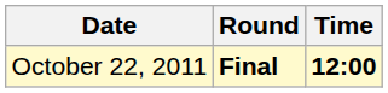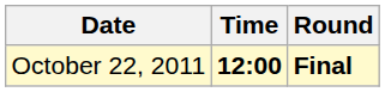 <table class="wikitable">
 <tr>
 <th>Date</th>
+<th>Time</th>
 <th>Round</th>
-<th>Time</th>
 </tr>
 <tr style=background:lemonchiffon>
 <td>October 22, 2011</td>
+<td><strong>12:00</strong></td>
 <td><strong>Final</strong></td>
-<td><strong>12:00</strong></td>
 </tr>
 </table>
